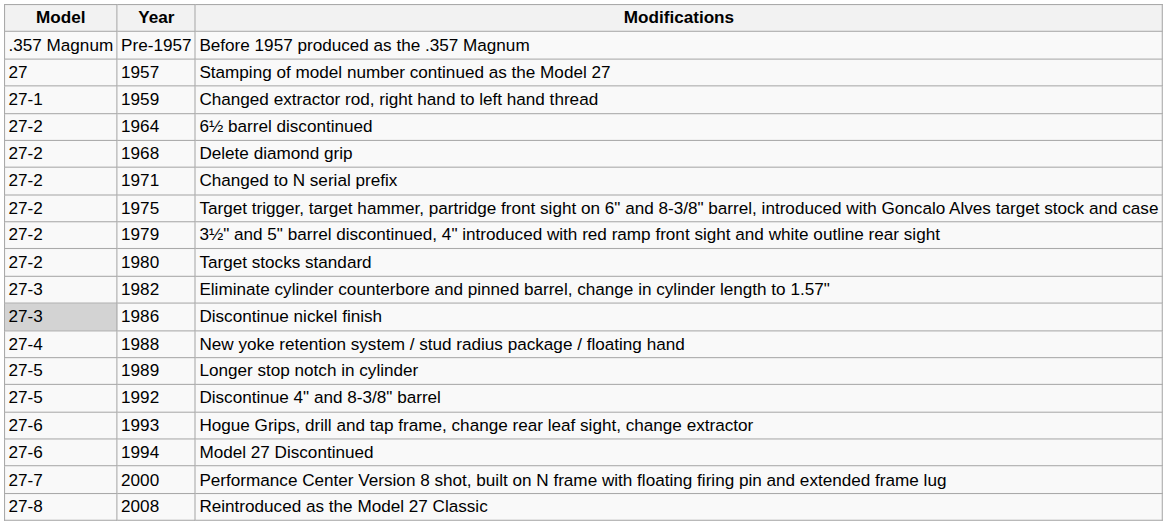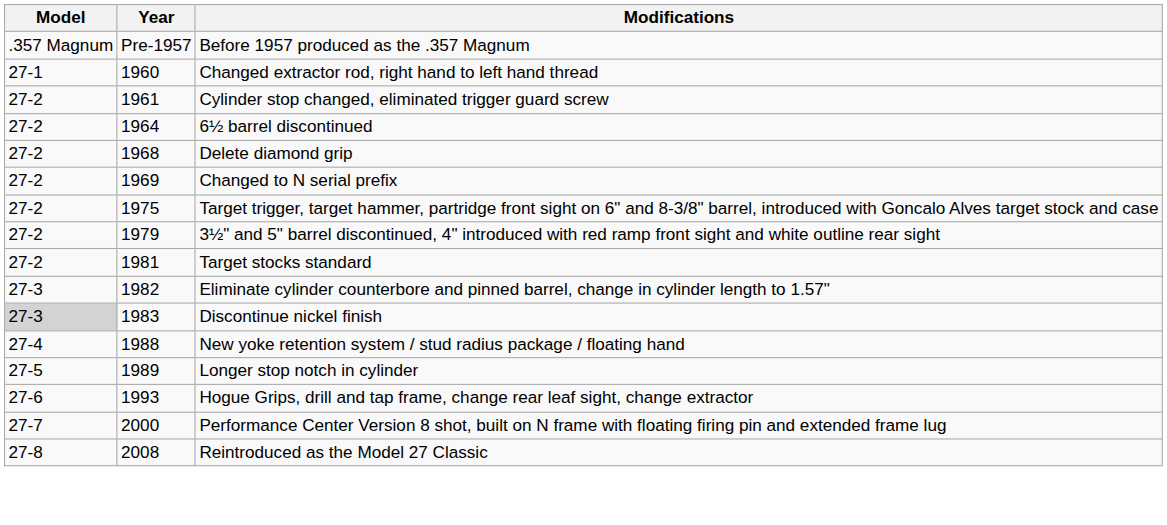 <table class="wikitable">
 <tr>
 <th>Model</th>
 <th>Year</th>
 <th>Modifications</th>
 </tr>
 <tr>
 <td>.357 Magnum</td>
 <td>Pre-1957</td>
 <td>Before 1957 produced as the .357 Magnum</td>
 </tr>
 <tr>
-<td>27</td>
-<td>1957</td>
-<td>Stamping of model number continued as the Model 27</td>
+<td>27-1</td>
+<td>1960</td>
+<td>Changed extractor rod, right hand to left hand thread</td>
 </tr>
 <tr>
-<td>27-1</td>
-<td>1959</td>
-<td>Changed extractor rod, right hand to left hand thread</td>
+<td>27-2</td>
+<td>1961</td>
+<td>Cylinder stop changed, eliminated trigger guard screw</td>
 </tr>
 <tr>
 <td>27-2</td>
 <td>1964</td>
 <td>6½ barrel discontinued</td>
 </tr>
 <tr>
 <td>27-2</td>
 <td>1968</td>
 <td>Delete diamond grip</td>
 </tr>
 <tr>
 <td>27-2</td>
-<td>1971</td>
+<td>1969</td>
 <td>Changed to N serial prefix</td>
 </tr>
 <tr>
 <td>27-2</td>
 <td>1975</td>
 <td>Target trigger, target hammer, partridge front sight on 6" and 8-3/8" barrel, introduced with Goncalo Alves target stock and case</td>
 </tr>
 <tr>
 <td>27-2</td>
 <td>1979</td>
 <td>3½" and 5" barrel discontinued, 4" introduced with red ramp front sight and white outline rear sight</td>
 </tr>
 <tr>
 <td>27-2</td>
-<td>1980</td>
+<td>1981</td>
 <td>Target stocks standard</td>
 </tr>
 <tr>
 <td>27-3</td>
 <td>1982</td>
 <td>Eliminate cylinder counterbore and pinned barrel, change in cylinder length to 1.57"</td>
 </tr>
 <tr>
 <td style="background: lightgrey;">27-3</td>
-<td>1986</td>
+<td>1983</td>
 <td>Discontinue nickel finish</td>
 </tr>
 <tr>
 <td>27-4</td>
 <td>1988</td>
 <td>New yoke retention system  / stud radius package / floating hand</td>
 </tr>
 <tr>
 <td>27-5</td>
 <td>1989</td>
 <td>Longer stop notch in cylinder</td>
 </tr>
 <tr>
-<td>27-5</td>
-<td>1992</td>
-<td>Discontinue 4" and 8-3/8" barrel</td>
-</tr>
-<tr>
 <td>27-6</td>
 <td>1993</td>
 <td>Hogue Grips, drill and tap frame, change rear leaf sight, change extractor</td>
-</tr>
-<tr>
-<td>27-6</td>
-<td>1994</td>
-<td>Model 27 Discontinued</td>
 </tr>
 <tr>
 <td>27-7</td>
 <td>2000</td>
 <td>Performance Center Version 8 shot, built on N frame with floating firing pin and extended frame lug</td>
 </tr>
 <tr>
 <td>27-8</td>
 <td>2008</td>
 <td>Reintroduced as the Model 27 Classic</td>
 </tr>
 </table>
